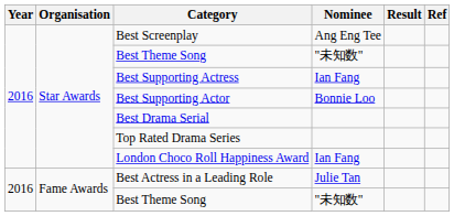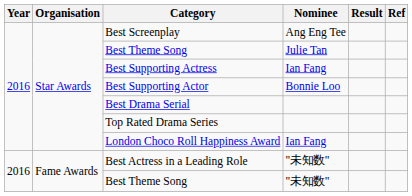 <table class="wikitable">
 <tr>
 <th>Year</th>
 <th>Organisation</th>
 <th>Category</th>
 <th>Nominee</th>
 <th>Result</th>
 <th>Ref</th>
 </tr>
 <tr>
 <td rowspan="7"><a href='#'>2016</a></td>
 <td rowspan="7"><a href='#'>Star Awards</a></td>
 <td>Best Screenplay</td>
 <td>Ang Eng Tee</td>
 <td></td>
 <td></td>
 </tr>
 <tr>
 <td><a href='#'>Best Theme Song</a></td>
-<td>"未知数"</td>
+<td><a href='#'>Julie Tan</a></td>
 <td></td>
 <td></td>
 </tr>
 <tr>
 <td><a href='#'>Best Supporting Actress</a></td>
 <td><a href='#'>Ian Fang</a></td>
 <td></td>
 <td></td>
 </tr>
 <tr>
 <td><a href='#'>Best Supporting Actor</a></td>
 <td><a href='#'>Bonnie Loo</a></td>
 <td></td>
 <td></td>
 </tr>
 <tr>
 <td><a href='#'>Best Drama Serial</a></td>
 <td></td>
 <td></td>
 <td></td>
 </tr>
 <tr>
 <td>Top Rated Drama Series</td>
 <td></td>
 <td></td>
 <td></td>
 </tr>
 <tr>
 <td><a href='#'>London Choco Roll Happiness Award</a></td>
 <td><a href='#'>Ian Fang</a></td>
 <td></td>
 <td></td>
 </tr>
 <tr>
 <td rowspan="2">2016</td>
 <td rowspan="2">Fame Awards</td>
 <td>Best Actress in a Leading Role</td>
-<td><a href='#'>Julie Tan</a></td>
+<td>"未知数"</td>
 <td></td>
 <td></td>
 </tr>
 <tr>
 <td>Best Theme Song</td>
 <td>"未知数"</td>
 <td></td>
 <td></td>
 </tr>
 </table>
